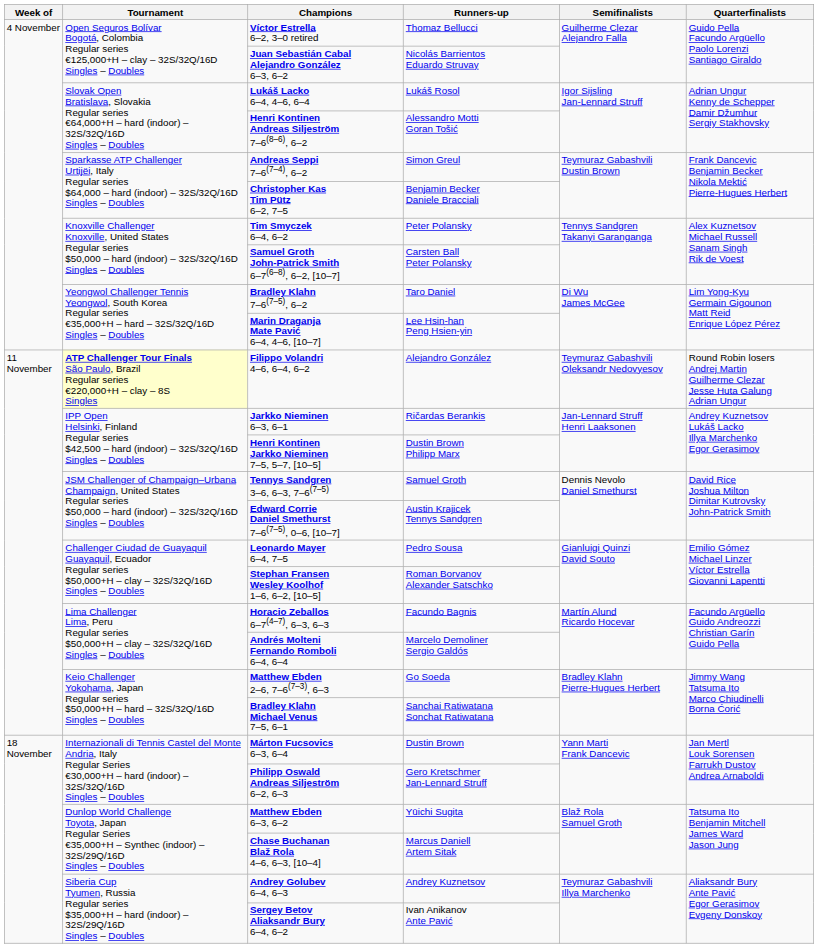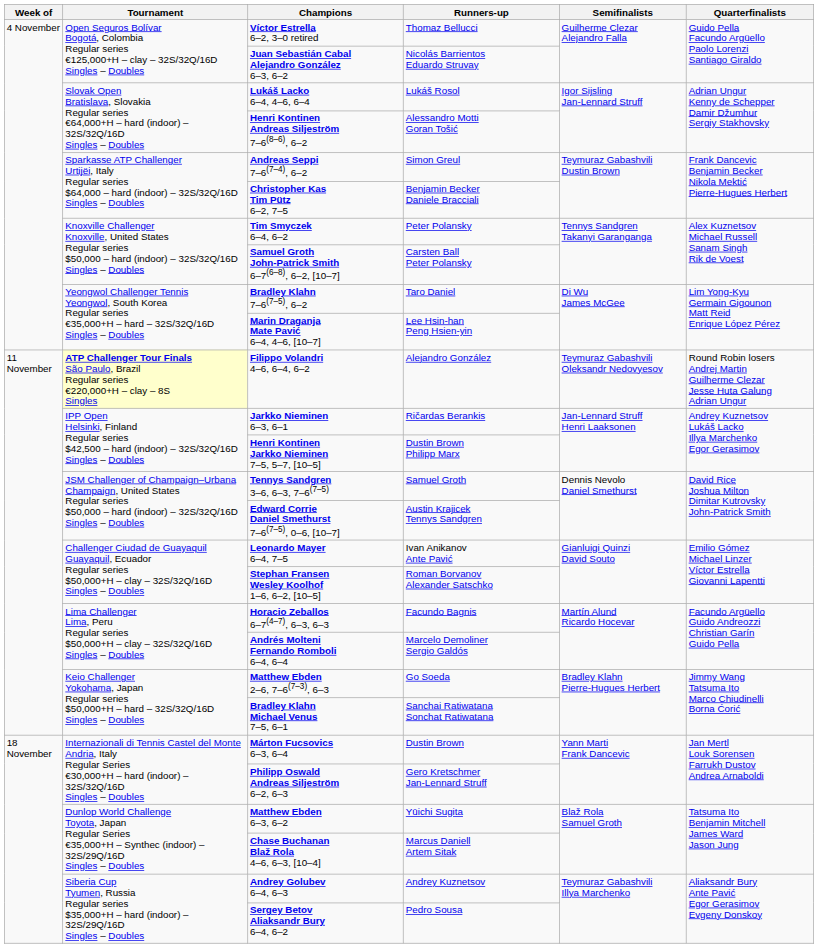 <table class=wikitable style=font-size:85%;>
 <tr>
 <th width=75>Week of</th>
 <th width=250>Tournament</th>
 <th width=210>Champions</th>
 <th width=210>Runners-up</th>
 <th width=170>Semifinalists</th>
 <th width=170>Quarterfinalists</th>
 </tr>
 <tr valign=top>
 <td rowspan=10>4 November</td>
 <td rowspan=2><a href='#'>Open Seguros Bolívar</a><br><a href='#'>Bogotá</a>, Colombia<br>Regular series<br>€125,000+H – clay – 32S/32Q/16D<br><a href='#'>Singles</a> – <a href='#'>Doubles</a></td>
 <td> <strong><a href='#'>Víctor Estrella</a></strong><br>6–2, 3–0 retired</td>
 <td> <a href='#'>Thomaz Bellucci</a></td>
 <td rowspan=2> <a href='#'>Guilherme Clezar</a> <br>  <a href='#'>Alejandro Falla</a></td>
 <td rowspan=2> <a href='#'>Guido Pella</a> <br> <a href='#'>Facundo Argüello</a> <br> <a href='#'>Paolo Lorenzi</a> <br>  <a href='#'>Santiago Giraldo</a></td>
 </tr>
 <tr valign=top>
 <td> <strong><a href='#'>Juan Sebastián Cabal</a></strong><br> <strong><a href='#'>Alejandro González</a></strong><br>6–3, 6–2</td>
 <td> <a href='#'>Nicolás Barrientos</a><br> <a href='#'>Eduardo Struvay</a></td>
 </tr>
 <tr valign=top>
 <td rowspan=2><a href='#'>Slovak Open</a><br><a href='#'>Bratislava</a>, Slovakia<br>Regular series<br>€64,000+H – hard (indoor) – 32S/32Q/16D<br><a href='#'>Singles</a> – <a href='#'>Doubles</a></td>
 <td> <strong><a href='#'>Lukáš Lacko</a></strong><br>6–4, 4–6, 6–4</td>
 <td> <a href='#'>Lukáš Rosol</a></td>
 <td rowspan=2> <a href='#'>Igor Sijsling</a> <br>  <a href='#'>Jan-Lennard Struff</a></td>
 <td rowspan=2> <a href='#'>Adrian Ungur</a> <br> <a href='#'>Kenny de Schepper</a> <br> <a href='#'>Damir Džumhur</a> <br> <a href='#'>Sergiy Stakhovsky</a></td>
 </tr>
 <tr valign=top>
 <td> <strong><a href='#'>Henri Kontinen</a></strong> <br>  <strong><a href='#'>Andreas Siljeström</a></strong> <br> 7–6<sup>(8–6)</sup>, 6–2</td>
 <td> <a href='#'>Alessandro Motti</a><br> <a href='#'>Goran Tošić</a></td>
 </tr>
 <tr valign=top>
 <td rowspan=2><a href='#'>Sparkasse ATP Challenger</a><br><a href='#'>Urtijëi</a>, Italy<br>Regular series<br>$64,000 – hard (indoor) – 32S/32Q/16D<br><a href='#'>Singles</a> – <a href='#'>Doubles</a></td>
 <td> <strong><a href='#'>Andreas Seppi</a></strong> <br> 7–6<sup>(7–4)</sup>, 6–2</td>
 <td> <a href='#'>Simon Greul</a></td>
 <td rowspan=2> <a href='#'>Teymuraz Gabashvili</a> <br>  <a href='#'>Dustin Brown</a></td>
 <td rowspan=2> <a href='#'>Frank Dancevic</a> <br> <a href='#'>Benjamin Becker</a> <br> <a href='#'>Nikola Mektić</a> <br> <a href='#'>Pierre-Hugues Herbert</a></td>
 </tr>
 <tr valign=top>
 <td> <strong><a href='#'>Christopher Kas</a></strong> <br>  <strong><a href='#'>Tim Pütz</a></strong><br> 6–2, 7–5</td>
 <td> <a href='#'>Benjamin Becker</a> <br>  <a href='#'>Daniele Bracciali</a></td>
 </tr>
 <tr valign=top>
 <td rowspan=2><a href='#'>Knoxville Challenger</a><br><a href='#'>Knoxville</a>, United States<br>Regular series<br>$50,000 – hard (indoor) – 32S/32Q/16D<br><a href='#'>Singles</a> – <a href='#'>Doubles</a></td>
 <td> <strong><a href='#'>Tim Smyczek</a></strong><br>6–4, 6–2</td>
 <td> <a href='#'>Peter Polansky</a></td>
 <td rowspan=2> <a href='#'>Tennys Sandgren</a> <br>  <a href='#'>Takanyi Garanganga</a></td>
 <td rowspan=2> <a href='#'>Alex Kuznetsov</a> <br> <a href='#'>Michael Russell</a> <br> <a href='#'>Sanam Singh</a> <br> <a href='#'>Rik de Voest</a></td>
 </tr>
 <tr valign=top>
 <td> <strong><a href='#'>Samuel Groth</a></strong> <br>  <strong><a href='#'>John-Patrick Smith</a></strong> <br> 6–7<sup>(6–8)</sup>, 6–2, [10–7]</td>
 <td> <a href='#'>Carsten Ball</a> <br>  <a href='#'>Peter Polansky</a></td>
 </tr>
 <tr valign=top>
 <td rowspan=2><a href='#'>Yeongwol Challenger Tennis</a><br><a href='#'>Yeongwol</a>, South Korea<br>Regular series<br>€35,000+H – hard – 32S/32Q/16D<br><a href='#'>Singles</a> – <a href='#'>Doubles</a></td>
 <td> <strong><a href='#'>Bradley Klahn</a></strong> <br>7–6<sup>(7–5)</sup>, 6–2</td>
 <td> <a href='#'>Taro Daniel</a></td>
 <td rowspan=2> <a href='#'>Di Wu</a> <br>  <a href='#'>James McGee</a></td>
 <td rowspan=2> <a href='#'>Lim Yong-Kyu</a> <br> <a href='#'>Germain Gigounon</a> <br> <a href='#'>Matt Reid</a> <br> <a href='#'>Enrique López Pérez</a></td>
 </tr>
 <tr valign=top>
 <td> <strong><a href='#'>Marin Draganja</a></strong> <br>  <strong><a href='#'>Mate Pavić</a></strong> <br>6–4, 4–6, [10–7]</td>
 <td> <a href='#'>Lee Hsin-han</a> <br>  <a href='#'>Peng Hsien-yin</a></td>
 </tr>
 <tr valign=top>
 <td rowspan=11>11 November</td>
 <td bgcolor=#ffffcc><strong><a href='#'>ATP Challenger Tour Finals</a></strong><br><a href='#'>São Paulo</a>, Brazil<br>Regular series<br>€220,000+H – clay – 8S<br><a href='#'>Singles</a></td>
 <td> <strong><a href='#'>Filippo Volandri</a></strong><br>4–6, 6–4, 6–2</td>
 <td> <a href='#'>Alejandro González</a></td>
 <td> <a href='#'>Teymuraz Gabashvili</a> <br> <a href='#'>Oleksandr Nedovyesov</a></td>
 <td>Round Robin losers<br>  <a href='#'>Andrej Martin</a> <br>  <a href='#'>Guilherme Clezar</a>  <br>  <a href='#'>Jesse Huta Galung</a> <br>  <a href='#'>Adrian Ungur</a></td>
 </tr>
 <tr valign=top>
 <td rowspan=2><a href='#'>IPP Open</a><br><a href='#'>Helsinki</a>, Finland<br>Regular series<br>$42,500 – hard (indoor) – 32S/32Q/16D<br><a href='#'>Singles</a> – <a href='#'>Doubles</a></td>
 <td> <strong><a href='#'>Jarkko Nieminen</a></strong><br>6–3, 6–1</td>
 <td> <a href='#'>Ričardas Berankis</a></td>
 <td rowspan=2> <a href='#'>Jan-Lennard Struff</a> <br>  <a href='#'>Henri Laaksonen</a></td>
 <td rowspan=2> <a href='#'>Andrey Kuznetsov</a> <br> <a href='#'>Lukáš Lacko</a> <br> <a href='#'>Illya Marchenko</a> <br>  <a href='#'>Egor Gerasimov</a></td>
 </tr>
 <tr valign=top>
 <td> <strong><a href='#'>Henri Kontinen</a></strong> <br>  <strong><a href='#'>Jarkko Nieminen</a></strong><br>7–5, 5–7, [10–5]</td>
 <td> <a href='#'>Dustin Brown</a> <br>  <a href='#'>Philipp Marx</a></td>
 </tr>
 <tr valign=top>
 <td rowspan=2><a href='#'>JSM Challenger of Champaign–Urbana</a><br><a href='#'>Champaign</a>, United States<br>Regular series<br>$50,000 – hard (indoor) – 32S/32Q/16D<br><a href='#'>Singles</a> – <a href='#'>Doubles</a></td>
 <td> <strong><a href='#'>Tennys Sandgren</a></strong> <br> 3–6, 6–3, 7–6<sup>(7–5)</sup></td>
 <td> <a href='#'>Samuel Groth</a></td>
 <td rowspan=2> Dennis Nevolo <br>  <a href='#'>Daniel Smethurst</a></td>
 <td rowspan=2> <a href='#'>David Rice</a> <br>  <a href='#'>Joshua Milton</a> <br>  <a href='#'>Dimitar Kutrovsky</a> <br>  <a href='#'>John-Patrick Smith</a></td>
 </tr>
 <tr valign=top>
 <td> <strong><a href='#'>Edward Corrie</a></strong> <br>  <strong><a href='#'>Daniel Smethurst</a></strong> <br>7–6<sup>(7–5)</sup>, 0–6, [10–7]</td>
 <td> <a href='#'>Austin Krajicek</a> <br>  <a href='#'>Tennys Sandgren</a></td>
 </tr>
 <tr valign=top>
 <td rowspan=2><a href='#'>Challenger Ciudad de Guayaquil</a><br><a href='#'>Guayaquil</a>, Ecuador<br>Regular series<br>$50,000+H – clay – 32S/32Q/16D<br><a href='#'>Singles</a> – <a href='#'>Doubles</a></td>
 <td> <strong><a href='#'>Leonardo Mayer</a></strong><br>6–4, 7–5</td>
-<td> <a href='#'>Pedro Sousa</a></td>
+<td> Ivan Anikanov <br>  <a href='#'>Ante Pavić</a></td>
 <td rowspan=2> <a href='#'>Gianluigi Quinzi</a><br>  <a href='#'>David Souto</a></td>
 <td rowspan=2> <a href='#'>Emilio Gómez</a> <br> <a href='#'>Michael Linzer</a> <br> <a href='#'>Víctor Estrella</a> <br> <a href='#'>Giovanni Lapentti</a></td>
 </tr>
 <tr valign=top>
 <td> <strong><a href='#'>Stephan Fransen</a></strong> <br>  <strong><a href='#'>Wesley Koolhof</a></strong> <br>1–6, 6–2, [10–5]</td>
 <td> <a href='#'>Roman Borvanov</a> <br>  <a href='#'>Alexander Satschko</a></td>
 </tr>
 <tr valign=top>
 <td rowspan=2><a href='#'>Lima Challenger</a><br><a href='#'>Lima</a>, Peru<br>Regular series<br>$50,000+H – clay – 32S/32Q/16D<br><a href='#'>Singles</a> – <a href='#'>Doubles</a></td>
 <td> <strong><a href='#'>Horacio Zeballos</a></strong><br> 6–7<sup>(4–7)</sup>, 6–3, 6–3</td>
 <td> <a href='#'>Facundo Bagnis</a></td>
 <td rowspan=2> <a href='#'>Martín Alund</a> <br>  <a href='#'>Ricardo Hocevar</a></td>
 <td rowspan=2> <a href='#'>Facundo Argüello</a> <br> <a href='#'>Guido Andreozzi</a> <br>  <a href='#'>Christian Garín</a> <br> <a href='#'>Guido Pella</a></td>
 </tr>
 <tr valign=top>
 <td> <strong><a href='#'>Andrés Molteni</a></strong><br> <strong><a href='#'>Fernando Romboli</a></strong><br>6–4, 6–4</td>
 <td> <a href='#'>Marcelo Demoliner</a><br> <a href='#'>Sergio Galdós</a></td>
 </tr>
 <tr valign=top>
 <td rowspan=2><a href='#'>Keio Challenger</a><br><a href='#'>Yokohama</a>, Japan<br>Regular series<br>$50,000+H – hard – 32S/32Q/16D<br><a href='#'>Singles</a> – <a href='#'>Doubles</a></td>
 <td> <strong><a href='#'>Matthew Ebden</a></strong><br>2–6, 7–6<sup>(7–3)</sup>, 6–3</td>
 <td> <a href='#'>Go Soeda</a></td>
 <td rowspan=2> <a href='#'>Bradley Klahn</a> <br> <a href='#'>Pierre-Hugues Herbert</a></td>
 <td rowspan=2> <a href='#'>Jimmy Wang</a> <br> <a href='#'>Tatsuma Ito</a> <br> <a href='#'>Marco Chiudinelli</a> <br>  <a href='#'>Borna Ćorić</a></td>
 </tr>
 <tr valign=top>
 <td> <strong><a href='#'>Bradley Klahn</a></strong><br> <strong><a href='#'>Michael Venus</a></strong><br>7–5, 6–1</td>
 <td> <a href='#'>Sanchai Ratiwatana</a><br> <a href='#'>Sonchat Ratiwatana</a></td>
 </tr>
 <tr valign=top>
 <td rowspan=6>18 November</td>
 <td rowspan=2><a href='#'>Internazionali di Tennis Castel del Monte</a><br><a href='#'>Andria</a>, Italy<br>Regular Series <br>€30,000+H – hard (indoor) – 32S/32Q/16D<br><a href='#'>Singles</a> – <a href='#'>Doubles</a></td>
 <td> <strong><a href='#'>Márton Fucsovics</a></strong><br>6–3, 6–4</td>
 <td> <a href='#'>Dustin Brown</a></td>
 <td rowspan=2> <a href='#'>Yann Marti</a> <br>  <a href='#'>Frank Dancevic</a></td>
 <td rowspan=2> <a href='#'>Jan Mertl</a> <br> <a href='#'>Louk Sorensen</a> <br> <a href='#'>Farrukh Dustov</a> <br>  <a href='#'>Andrea Arnaboldi</a></td>
 </tr>
 <tr valign=top>
 <td> <strong><a href='#'>Philipp Oswald</a></strong><br> <strong><a href='#'>Andreas Siljeström</a></strong><br>6–2, 6–3</td>
 <td> <a href='#'>Gero Kretschmer</a> <br>  <a href='#'>Jan-Lennard Struff</a></td>
 </tr>
 <tr valign=top>
 <td rowspan=2><a href='#'>Dunlop World Challenge</a><br><a href='#'>Toyota</a>, Japan<br>Regular Series <br>€35,000+H – Synthec (indoor) – 32S/29Q/16D<br><a href='#'>Singles</a> – <a href='#'>Doubles</a></td>
 <td> <strong><a href='#'>Matthew Ebden</a></strong><br>6–3, 6–2</td>
 <td> <a href='#'>Yūichi Sugita</a></td>
 <td rowspan=2> <a href='#'>Blaž Rola</a> <br>  <a href='#'>Samuel Groth</a></td>
 <td rowspan=2> <a href='#'>Tatsuma Ito</a> <br> <a href='#'>Benjamin Mitchell</a>  <br> <a href='#'>James Ward</a> <br>  <a href='#'>Jason Jung</a></td>
 </tr>
 <tr valign=top>
 <td> <strong><a href='#'>Chase Buchanan</a></strong> <br>  <strong><a href='#'>Blaž Rola</a></strong> <br>4–6, 6–3, [10–4]</td>
 <td> <a href='#'>Marcus Daniell</a> <br>  <a href='#'>Artem Sitak</a></td>
 </tr>
 <tr valign=top>
 <td rowspan=2><a href='#'>Siberia Cup</a><br><a href='#'>Tyumen</a>, Russia<br>Regular series<br>$35,000+H – hard (indoor) – 32S/29Q/16D<br><a href='#'>Singles</a> – <a href='#'>Doubles</a></td>
 <td> <strong><a href='#'>Andrey Golubev</a></strong><br>6–4, 6–3</td>
 <td> <a href='#'>Andrey Kuznetsov</a></td>
 <td rowspan=2> <a href='#'>Teymuraz Gabashvili</a> <br>  <a href='#'>Illya Marchenko</a></td>
 <td rowspan=2> <a href='#'>Aliaksandr Bury</a> <br> <a href='#'>Ante Pavić</a> <br> <a href='#'>Egor Gerasimov</a> <br> <a href='#'>Evgeny Donskoy</a></td>
 </tr>
 <tr valign=top>
 <td> <strong><a href='#'>Sergey Betov</a></strong> <br>  <strong><a href='#'>Aliaksandr Bury</a></strong> <br>6–4, 6–2</td>
-<td> Ivan Anikanov <br>  <a href='#'>Ante Pavić</a></td>
+<td> <a href='#'>Pedro Sousa</a></td>
 </tr>
 </table>
